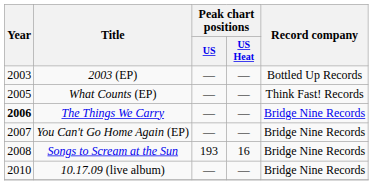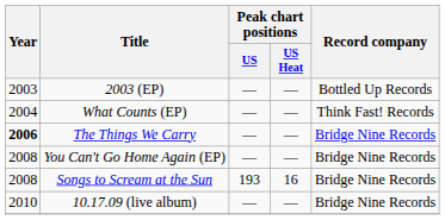 <table class="wikitable" style="text-align:center;">
 <tr>
 <th rowspan="2">Year</th>
 <th rowspan="2">Title</th>
 <th colspan="2">Peak chart positions</th>
 <th rowspan="2">Record company</th>
 </tr>
 <tr style="font-size:smaller;">
 <th style="width:40px;"><a href='#'>US</a><br></th>
 <th style="width:40px;"><a href='#'>US Heat</a><br></th>
 </tr>
 <tr>
 <td>2003</td>
 <td><em>2003</em> (EP)</td>
 <td>—</td>
 <td>—</td>
 <td>Bottled Up Records</td>
 </tr>
 <tr>
-<td>2005</td>
+<td>2004</td>
 <td><em>What Counts</em> (EP)</td>
 <td>—</td>
 <td>—</td>
 <td>Think Fast! Records</td>
 </tr>
 <tr>
 <td><strong>2006</strong></td>
 <td><em><a href='#'>The Things We Carry</a></em></td>
 <td>—</td>
 <td>—</td>
 <td><a href='#'>Bridge Nine Records</a></td>
 </tr>
 <tr>
-<td>2007</td>
+<td>2008</td>
 <td><em>You Can't Go Home Again</em> (EP)</td>
 <td>—</td>
 <td>—</td>
 <td>Bridge Nine Records</td>
 </tr>
 <tr>
 <td>2008</td>
 <td><em><a href='#'>Songs to Scream at the Sun</a></em></td>
 <td>193</td>
 <td>16</td>
 <td>Bridge Nine Records</td>
 </tr>
 <tr>
 <td>2010</td>
 <td><em>10.17.09</em> (live album)</td>
 <td>—</td>
 <td>—</td>
 <td>Bridge Nine Records</td>
 </tr>
 <tr>
 </tr>
 </table>
